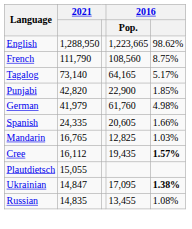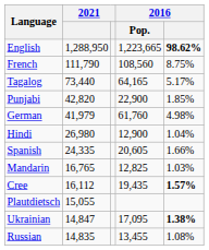 <table class="wikitable collapsible sortable">
 <tr>
 <th rowspan="2">Language</th>
 <th colspan="2"><a href='#'>2021</a></th>
 <th colspan="2"><a href='#'>2016</a></th>
 </tr>
 <tr>
 <th><a href='#'></a></th>
 <th></th>
 <th>Pop.</th>
 <th></th>
 </tr>
 <tr>
 <td><a href='#'>English</a></td>
 <td>1,288,950</td>
 <td></td>
 <td>1,223,665</td>
-<td>98.62%</td>
+<td><strong>98.62%</strong></td>
 </tr>
 <tr>
 <td><a href='#'>French</a></td>
 <td>111,790</td>
 <td></td>
 <td>108,560</td>
 <td>8.75%</td>
 </tr>
 <tr>
 <td><a href='#'>Tagalog</a></td>
-<td>73,140</td>
+<td>73,440</td>
 <td></td>
 <td>64,165</td>
 <td>5.17%</td>
 </tr>
 <tr>
 <td><a href='#'>Punjabi</a></td>
 <td>42,820</td>
 <td></td>
 <td>22,900</td>
 <td>1.85%</td>
 </tr>
 <tr>
 <td><a href='#'>German</a></td>
 <td>41,979</td>
 <td></td>
 <td>61,760</td>
 <td>4.98%</td>
+</tr>
+<tr>
+<td><a href='#'>Hindi</a></td>
+<td>26,980</td>
+<td></td>
+<td>12,900</td>
+<td>1.04%</td>
 </tr>
 <tr>
 <td><a href='#'>Spanish</a></td>
 <td>24,335</td>
 <td></td>
 <td>20,605</td>
 <td>1.66%</td>
 </tr>
 <tr>
 <td><a href='#'>Mandarin</a></td>
 <td>16,765</td>
 <td></td>
 <td>12,825</td>
 <td>1.03%</td>
 </tr>
 <tr>
 <td><a href='#'>Cree</a></td>
 <td>16,112</td>
 <td></td>
 <td>19,435</td>
 <td><strong>1.57%</strong></td>
 </tr>
 <tr>
 <td><a href='#'>Plautdietsch</a></td>
 <td>15,055</td>
 <td></td>
 <td></td>
 <td></td>
 </tr>
 <tr>
 <td><a href='#'>Ukrainian</a></td>
 <td>14,847</td>
 <td></td>
 <td>17,095</td>
 <td><strong>1.38%</strong></td>
 </tr>
 <tr>
 <td><a href='#'>Russian</a></td>
 <td>14,835</td>
 <td></td>
 <td>13,455</td>
 <td>1.08%</td>
 </tr>
 </table>
